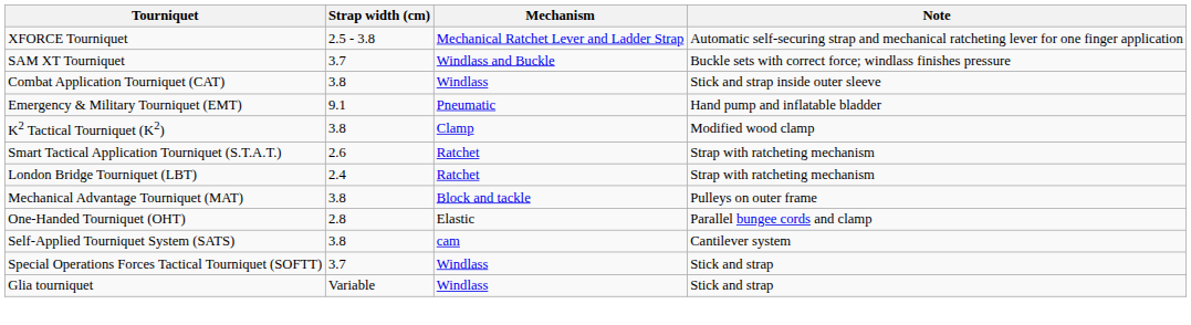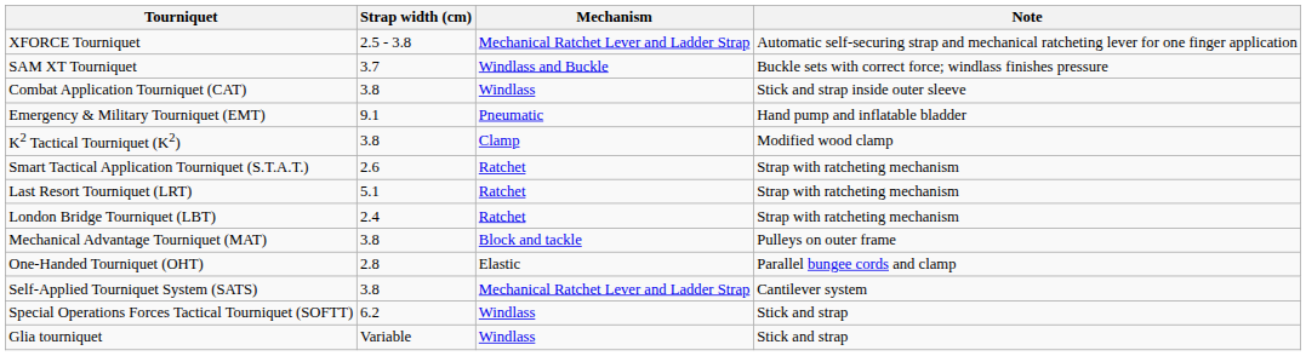 <table class = "wikitable sortable">
 <tr>
 <th>Tourniquet</th>
 <th>Strap width (cm) </th>
 <th>Mechanism </th>
 <th>Note </th>
 </tr>
 <tr>
 <td>XFORCE Tourniquet</td>
 <td>2.5 - 3.8</td>
 <td><a href='#'>Mechanical Ratchet Lever and Ladder Strap</a></td>
 <td>Automatic self-securing strap and mechanical ratcheting lever for one finger application</td>
 </tr>
 <tr>
 <td>SAM XT Tourniquet</td>
 <td>3.7</td>
 <td><a href='#'>Windlass and Buckle</a></td>
 <td>Buckle sets with correct force; windlass finishes pressure</td>
 </tr>
 <tr>
 <td>Combat Application Tourniquet (CAT)</td>
 <td>3.8</td>
 <td><a href='#'>Windlass</a></td>
 <td>Stick and strap inside outer sleeve</td>
 </tr>
 <tr>
 <td>Emergency & Military Tourniquet (EMT)</td>
 <td>9.1</td>
 <td><a href='#'>Pneumatic</a></td>
 <td>Hand pump and inflatable bladder</td>
 </tr>
 <tr>
 <td>K<sup>2</sup> Tactical Tourniquet (K<sup>2</sup>)</td>
 <td>3.8</td>
 <td><a href='#'>Clamp</a></td>
 <td>Modified wood clamp</td>
 </tr>
 <tr>
 <td>Smart Tactical Application Tourniquet (S.T.A.T.)</td>
 <td>2.6</td>
 <td><a href='#'>Ratchet</a></td>
 <td>Strap with ratcheting mechanism</td>
 </tr>
 <tr>
+<td>Last Resort Tourniquet (LRT)</td>
+<td>5.1</td>
+<td><a href='#'>Ratchet</a></td>
+<td>Strap with ratcheting mechanism</td>
+</tr>
+<tr>
 <td>London Bridge Tourniquet (LBT)</td>
 <td>2.4</td>
 <td><a href='#'>Ratchet</a></td>
 <td>Strap with ratcheting mechanism</td>
 </tr>
 <tr>
 <td>Mechanical Advantage Tourniquet (MAT)</td>
 <td>3.8</td>
 <td><a href='#'>Block and tackle</a></td>
 <td>Pulleys on outer frame</td>
 </tr>
 <tr>
 <td>One-Handed Tourniquet (OHT)</td>
 <td>2.8</td>
 <td>Elastic</td>
 <td>Parallel <a href='#'>bungee cords</a> and clamp</td>
 </tr>
 <tr>
 <td>Self-Applied Tourniquet System (SATS)</td>
 <td>3.8</td>
-<td><a href='#'>cam</a></td>
+<td><a href='#'>Mechanical Ratchet Lever and Ladder Strap</a></td>
 <td>Cantilever system</td>
 </tr>
 <tr>
 <td>Special Operations Forces Tactical Tourniquet (SOFTT)</td>
-<td>3.7</td>
+<td>6.2</td>
 <td><a href='#'>Windlass</a></td>
 <td>Stick and strap</td>
 </tr>
 <tr>
 <td>Glia tourniquet</td>
 <td>Variable</td>
 <td><a href='#'>Windlass</a></td>
 <td>Stick and strap</td>
 </tr>
 </table>
